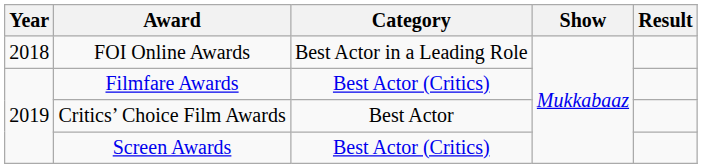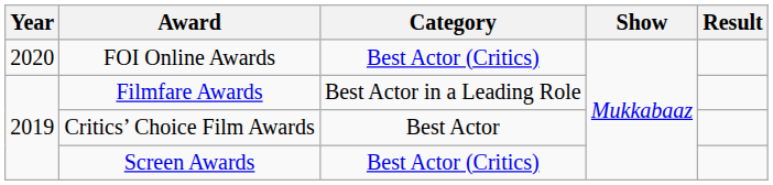 <table class="wikitable" style="text-align:center;">
 <tr>
 <th>Year</th>
 <th>Award</th>
 <th>Category</th>
 <th>Show</th>
 <th>Result</th>
 </tr>
 <tr>
-<td>2018</td>
+<td>2020</td>
 <td>FOI Online Awards</td>
-<td>Best Actor in a Leading Role</td>
+<td><a href='#'>Best Actor (Critics)</a></td>
 <td rowspan="4"><em><a href='#'>Mukkabaaz</a></em></td>
 <td></td>
 </tr>
 <tr>
 <td rowspan="3">2019</td>
 <td><a href='#'>Filmfare Awards</a></td>
-<td><a href='#'>Best Actor (Critics)</a></td>
+<td>Best Actor in a Leading Role</td>
 <td></td>
 </tr>
 <tr>
 <td>Critics’ Choice Film Awards</td>
 <td>Best Actor</td>
 <td></td>
 </tr>
 <tr>
 <td><a href='#'>Screen Awards</a></td>
 <td><a href='#'>Best Actor (Critics)</a></td>
 <td></td>
 </tr>
 </table>
